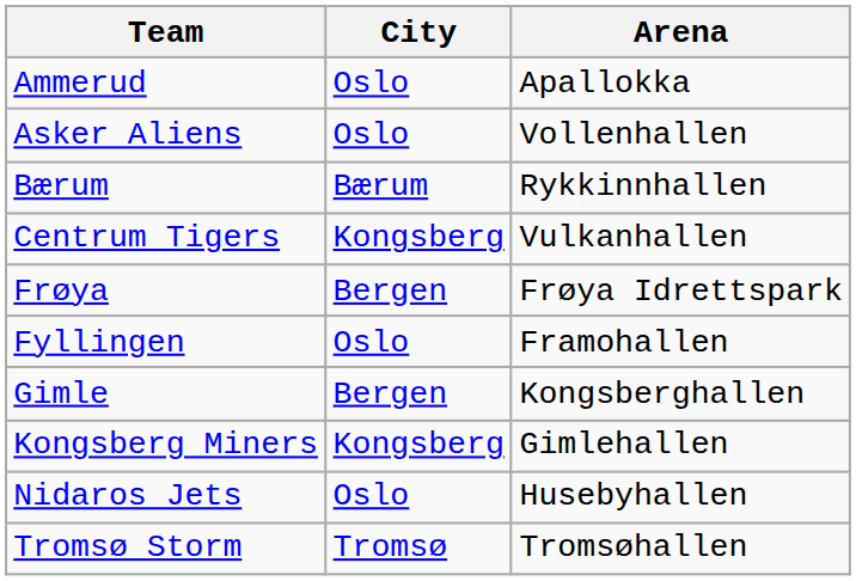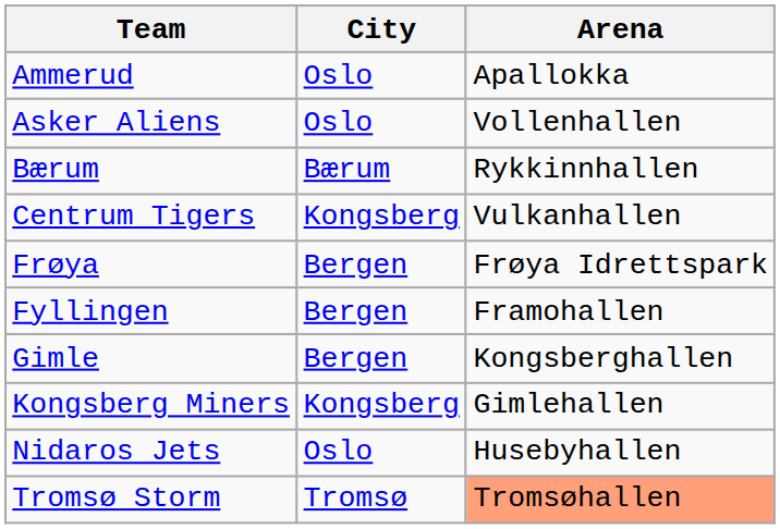 <table class="wikitable sortable">
 <tr>
 <th>Team</th>
 <th>City</th>
 <th>Arena</th>
 </tr>
 <tr>
 <td><a href='#'>Ammerud</a></td>
 <td><a href='#'>Oslo</a></td>
 <td>Apallokka</td>
 </tr>
 <tr>
 <td><a href='#'>Asker Aliens</a></td>
 <td><a href='#'>Oslo</a></td>
 <td>Vollenhallen</td>
 </tr>
 <tr>
 <td><a href='#'>Bærum</a></td>
 <td><a href='#'>Bærum</a></td>
 <td>Rykkinnhallen</td>
 </tr>
 <tr>
 <td><a href='#'>Centrum Tigers</a></td>
 <td><a href='#'>Kongsberg</a></td>
 <td>Vulkanhallen</td>
 </tr>
 <tr>
 <td><a href='#'>Frøya</a></td>
 <td><a href='#'>Bergen</a></td>
 <td>Frøya Idrettspark</td>
 </tr>
 <tr>
 <td><a href='#'>Fyllingen</a></td>
-<td><a href='#'>Oslo</a></td>
+<td><a href='#'>Bergen</a></td>
 <td>Framohallen</td>
 </tr>
 <tr>
 <td><a href='#'>Gimle</a></td>
 <td><a href='#'>Bergen</a></td>
 <td>Kongsberghallen</td>
 </tr>
 <tr>
 <td><a href='#'>Kongsberg Miners</a></td>
 <td><a href='#'>Kongsberg</a></td>
 <td>Gimlehallen</td>
 </tr>
 <tr>
 <td><a href='#'>Nidaros Jets</a></td>
 <td><a href='#'>Oslo</a></td>
 <td>Husebyhallen</td>
 </tr>
 <tr>
 <td><a href='#'>Tromsø Storm</a></td>
 <td><a href='#'>Tromsø</a></td>
-<td>Tromsøhallen</td>
+<td style="background: lightsalmon;">Tromsøhallen</td>
 </tr>
 </table>
